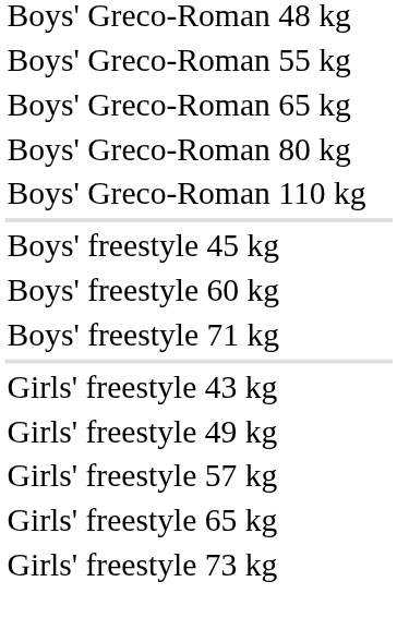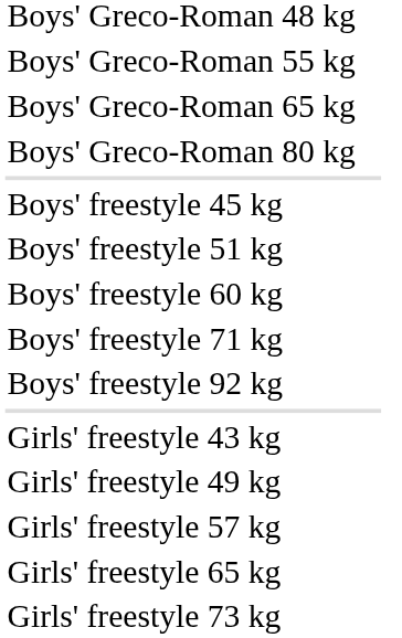 <table>
 <tr>
 <td>Boys' Greco-Roman 48 kg</td>
 <td></td>
 <td></td>
 <td></td>
 </tr>
 <tr>
 <td rowspan=2>Boys' Greco-Roman 55 kg</td>
 <td rowspan=2></td>
 <td rowspan=2></td>
 <td></td>
 </tr>
 <tr>
 <td></td>
 </tr>
 <tr>
 <td rowspan=2>Boys' Greco-Roman 65 kg</td>
 <td rowspan=2></td>
 <td rowspan=2></td>
 <td></td>
 </tr>
 <tr>
 <td></td>
 </tr>
 <tr>
 <td>Boys' Greco-Roman 80 kg</td>
 <td></td>
 <td></td>
 <td></td>
 </tr>
-<tr>
-<td>Boys' Greco-Roman 110 kg</td>
-<td></td>
-<td></td>
-<td></td>
-</tr>
 <tr bgcolor=#dddddd>
 <td colspan=4></td>
 </tr>
 <tr>
 <td>Boys' freestyle 45 kg</td>
+<td></td>
+<td></td>
+<td></td>
+</tr>
+<tr>
+<td>Boys' freestyle 51 kg</td>
 <td></td>
 <td></td>
 <td></td>
 </tr>
 <tr>
 <td rowspan=2>Boys' freestyle 60 kg</td>
 <td rowspan=2 nowrap></td>
 <td rowspan=2></td>
 <td></td>
 </tr>
 <tr>
 <td></td>
 </tr>
 <tr>
 <td>Boys' freestyle 71 kg</td>
+<td></td>
+<td></td>
+<td></td>
+</tr>
+<tr>
+<td>Boys' freestyle 92 kg</td>
 <td></td>
 <td></td>
 <td></td>
 </tr>
 <tr bgcolor=#dddddd>
 <td colspan=4></td>
 </tr>
 <tr>
 <td>Girls' freestyle 43 kg</td>
 <td></td>
 <td></td>
 <td></td>
 </tr>
 <tr>
 <td rowspan=2>Girls' freestyle 49 kg</td>
 <td rowspan=2></td>
 <td rowspan=2></td>
 <td></td>
 </tr>
 <tr>
 <td></td>
 </tr>
 <tr>
 <td>Girls' freestyle 57 kg</td>
 <td></td>
 <td nowrap></td>
 <td></td>
 </tr>
 <tr>
 <td>Girls' freestyle 65 kg</td>
 <td></td>
 <td></td>
 <td></td>
 </tr>
 <tr>
 <td>Girls' freestyle 73 kg</td>
 <td></td>
 <td></td>
 <td nowrap></td>
 </tr>
 </table>
